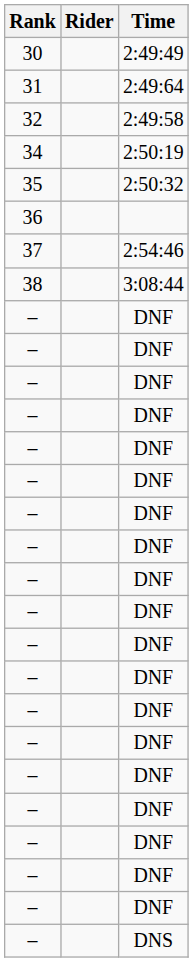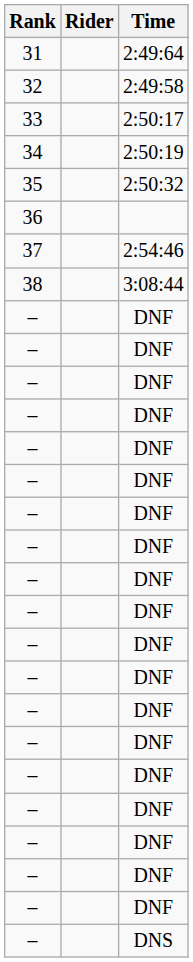 <table class="wikitable" style="font-size:95%; text-align:center;">
 <tr>
 <th>Rank</th>
 <th>Rider</th>
 <th>Time</th>
-</tr>
-<tr>
-<td>30</td>
-<td align=left></td>
-<td>2:49:49</td>
 </tr>
 <tr>
 <td>31</td>
 <td align=left></td>
 <td>2:49:64</td>
 </tr>
 <tr>
 <td>32</td>
 <td align=left></td>
 <td>2:49:58</td>
+</tr>
+<tr>
+<td>33</td>
+<td align=left></td>
+<td>2:50:17</td>
 </tr>
 <tr>
 <td>34</td>
 <td align=left></td>
 <td>2:50:19</td>
 </tr>
 <tr>
 <td>35</td>
 <td align=left></td>
 <td>2:50:32</td>
 </tr>
 <tr>
 <td>36</td>
 <td align=left></td>
 <td></td>
 </tr>
 <tr>
 <td>37</td>
 <td align=left></td>
 <td>2:54:46</td>
 </tr>
 <tr>
 <td>38</td>
 <td align=left></td>
 <td>3:08:44</td>
 </tr>
 <tr>
 <td>–</td>
 <td align=left></td>
 <td>DNF</td>
 </tr>
 <tr>
 <td>–</td>
 <td align=left></td>
 <td>DNF</td>
 </tr>
 <tr>
 <td>–</td>
 <td align=left></td>
 <td>DNF</td>
 </tr>
 <tr>
 <td>–</td>
 <td align=left></td>
 <td>DNF</td>
 </tr>
 <tr>
 <td>–</td>
 <td align=left></td>
 <td>DNF</td>
 </tr>
 <tr>
 <td>–</td>
 <td align=left></td>
 <td>DNF</td>
 </tr>
 <tr>
 <td>–</td>
 <td align=left></td>
 <td>DNF</td>
 </tr>
 <tr>
 <td>–</td>
 <td align=left></td>
 <td>DNF</td>
 </tr>
 <tr>
 <td>–</td>
 <td align=left></td>
 <td>DNF</td>
 </tr>
 <tr>
 <td>–</td>
 <td align=left></td>
 <td>DNF</td>
 </tr>
 <tr>
 <td>–</td>
 <td align=left></td>
 <td>DNF</td>
 </tr>
 <tr>
 <td>–</td>
 <td align=left></td>
 <td>DNF</td>
 </tr>
 <tr>
 <td>–</td>
 <td align=left></td>
 <td>DNF</td>
 </tr>
 <tr>
 <td>–</td>
 <td align=left></td>
 <td>DNF</td>
 </tr>
 <tr>
 <td>–</td>
 <td align=left></td>
 <td>DNF</td>
 </tr>
 <tr>
 <td>–</td>
 <td align=left></td>
 <td>DNF</td>
 </tr>
 <tr>
 <td>–</td>
 <td align=left></td>
 <td>DNF</td>
 </tr>
 <tr>
 <td>–</td>
 <td align=left></td>
 <td>DNF</td>
 </tr>
 <tr>
 <td>–</td>
 <td align=left></td>
 <td>DNF</td>
 </tr>
 <tr>
 <td>–</td>
 <td align=left></td>
 <td>DNS</td>
 </tr>
 </table>
